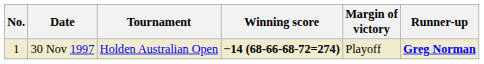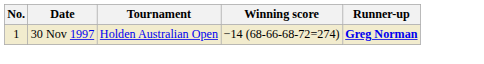 <table class="wikitable" style="font-size:95%;">
 <tr>
 <th>No.</th>
 <th>Date</th>
 <th>Tournament</th>
 <th>Winning score</th>
-<th>Margin of<br>victory</th>
 <th>Runner-up</th>
 </tr>
 <tr style="background:#f2ecce;">
 <td align=center>1</td>
 <td align=right>30 Nov <a href='#'>1997</a></td>
 <td><a href='#'>Holden Australian Open</a></td>
-<td><strong>−14 (68-66-68-72=274)</strong></td>
-<td>Playoff</td>
+<td>−14 (68-66-68-72=274)</td>
 <td><strong> <a href='#'>Greg Norman</a></strong></td>
 </tr>
 </table>
